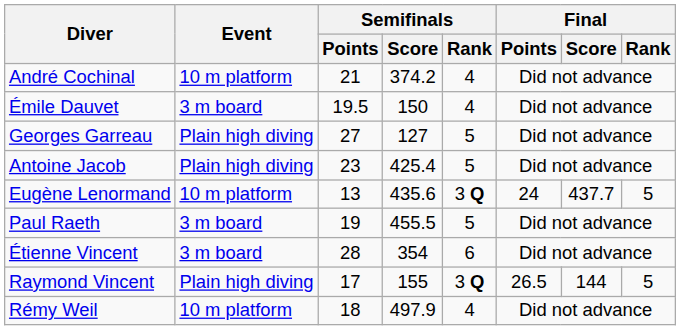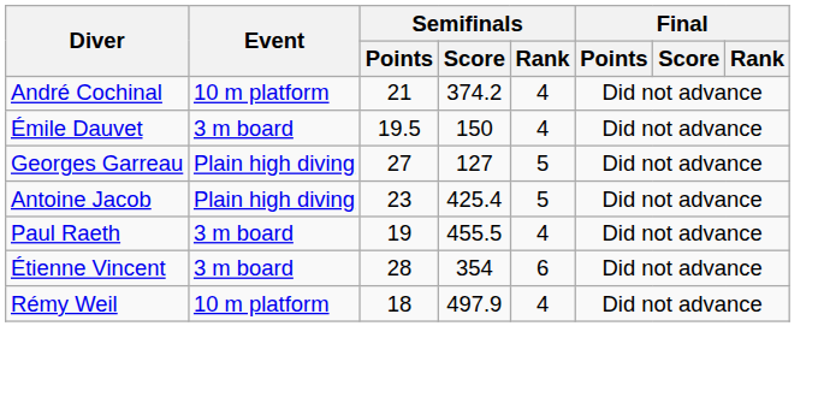 <table class=wikitable style="font-size:90%">
 <tr>
 <th rowspan=2>Diver</th>
 <th rowspan=2>Event</th>
 <th colspan=3>Semifinals</th>
 <th colspan=3>Final</th>
 </tr>
 <tr>
 <th>Points</th>
 <th>Score</th>
 <th>Rank</th>
 <th>Points</th>
 <th>Score</th>
 <th>Rank</th>
 </tr>
 <tr>
 <td><a href='#'>André Cochinal</a></td>
 <td><a href='#'>10 m platform</a></td>
 <td align=center>21</td>
 <td align=center>374.2</td>
 <td align=center>4</td>
 <td align=center colspan=3>Did not advance</td>
 </tr>
 <tr>
 <td><a href='#'>Émile Dauvet</a></td>
 <td><a href='#'>3 m board</a></td>
 <td align=center>19.5</td>
 <td align=center>150</td>
 <td align=center>4</td>
 <td align=center colspan=3>Did not advance</td>
 </tr>
 <tr>
 <td><a href='#'>Georges Garreau</a></td>
 <td><a href='#'>Plain high diving</a></td>
 <td align=center>27</td>
 <td align=center>127</td>
 <td align=center>5</td>
 <td align=center colspan=3>Did not advance</td>
 </tr>
 <tr>
 <td><a href='#'>Antoine Jacob</a></td>
 <td><a href='#'>Plain high diving</a></td>
 <td align=center>23</td>
 <td align=center>425.4</td>
 <td align=center>5</td>
 <td align=center colspan=3>Did not advance</td>
 </tr>
 <tr>
-<td><a href='#'>Eugène Lenormand</a></td>
-<td><a href='#'>10 m platform</a></td>
-<td align=center>13</td>
-<td align=center>435.6</td>
-<td align=center>3 <strong>Q</strong></td>
-<td align=center>24</td>
-<td align=center>437.7</td>
-<td align=center>5</td>
-</tr>
-<tr>
 <td><a href='#'>Paul Raeth</a></td>
 <td><a href='#'>3 m board</a></td>
 <td align=center>19</td>
 <td align=center>455.5</td>
-<td align=center>5</td>
+<td align=center>4</td>
 <td align=center colspan=3>Did not advance</td>
 </tr>
 <tr>
 <td><a href='#'>Étienne Vincent</a></td>
 <td><a href='#'>3 m board</a></td>
 <td align=center>28</td>
 <td align=center>354</td>
 <td align=center>6</td>
 <td align=center colspan=3>Did not advance</td>
 </tr>
 <tr>
-<td><a href='#'>Raymond Vincent</a></td>
-<td><a href='#'>Plain high diving</a></td>
-<td align=center>17</td>
-<td align=center>155</td>
-<td align=center>3 <strong>Q</strong></td>
-<td align=center>26.5</td>
-<td align=center>144</td>
-<td align=center>5</td>
-</tr>
-<tr>
 <td><a href='#'>Rémy Weil</a></td>
 <td><a href='#'>10 m platform</a></td>
 <td align=center>18</td>
 <td align=center>497.9</td>
 <td align=center>4</td>
 <td align=center colspan=3>Did not advance</td>
 </tr>
 </table>
